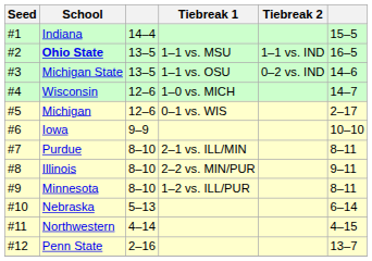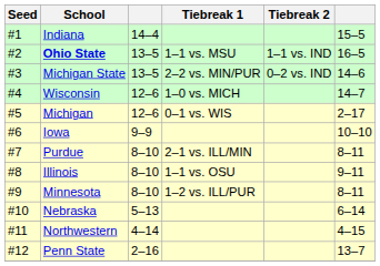 <table class="wikitable">
 <tr style="background:#efefef;">
 <th>Seed</th>
 <th>School</th>
 <th></th>
 <th>Tiebreak 1</th>
 <th>Tiebreak 2</th>
 <th></th>
 </tr>
 <tr style="background:#cfc;">
 <td>#1</td>
 <td><a href='#'>Indiana</a></td>
 <td>14–4</td>
 <td></td>
 <td></td>
 <td>15–5</td>
 </tr>
 <tr style="background:#cfc;">
 <td>#2</td>
 <td><strong><a href='#'>Ohio State</a></strong></td>
 <td>13–5</td>
 <td>1–1 vs. MSU</td>
 <td>1–1 vs. IND</td>
 <td>16–5</td>
 </tr>
 <tr style="background:#cfc;">
 <td>#3</td>
 <td><a href='#'>Michigan State</a></td>
 <td>13–5</td>
-<td>1–1 vs. OSU</td>
+<td>2–2 vs. MIN/PUR</td>
 <td>0–2 vs. IND</td>
 <td>14–6</td>
 </tr>
 <tr style="background:#cfc;">
 <td>#4</td>
 <td><a href='#'>Wisconsin</a></td>
 <td>12–6</td>
 <td>1–0 vs. MICH</td>
 <td></td>
 <td>14–7</td>
 </tr>
 <tr style="background:#ffc;">
 <td>#5</td>
 <td><a href='#'>Michigan</a></td>
 <td>12–6</td>
 <td>0–1 vs. WIS</td>
 <td></td>
 <td>2–17</td>
 </tr>
 <tr style="background:#ffc;">
 <td>#6</td>
 <td><a href='#'>Iowa</a></td>
 <td>9–9</td>
 <td></td>
 <td></td>
 <td>10–10</td>
 </tr>
 <tr style="background:#ffc;">
 <td>#7</td>
 <td><a href='#'>Purdue</a></td>
 <td>8–10</td>
 <td>2–1 vs. ILL/MIN</td>
 <td></td>
 <td>8–11</td>
 </tr>
 <tr style="background:#ffc;">
 <td>#8</td>
 <td><a href='#'>Illinois</a></td>
 <td>8–10</td>
-<td>2–2 vs. MIN/PUR</td>
+<td>1–1 vs. OSU</td>
 <td></td>
 <td>9–11</td>
 </tr>
 <tr style="background:#ffc;">
 <td>#9</td>
 <td><a href='#'>Minnesota</a></td>
 <td>8–10</td>
 <td>1–2 vs. ILL/PUR</td>
 <td></td>
 <td>8–11</td>
 </tr>
 <tr style="background:#ffc;">
 <td>#10</td>
 <td><a href='#'>Nebraska</a></td>
 <td>5–13</td>
 <td></td>
 <td></td>
 <td>6–14</td>
 </tr>
 <tr style="background:#ffc;">
 <td>#11</td>
 <td><a href='#'>Northwestern</a></td>
 <td>4–14</td>
 <td></td>
 <td></td>
 <td>4–15</td>
 </tr>
 <tr style="background:#ffc;">
 <td>#12</td>
 <td><a href='#'>Penn State</a></td>
 <td>2–16</td>
 <td></td>
 <td></td>
 <td>13–7</td>
 </tr>
 <tr>
 </tr>
 </table>
